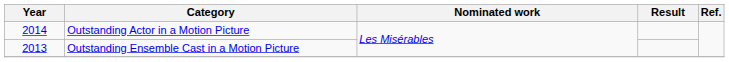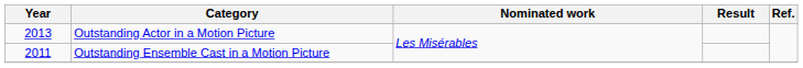 <table class=wikitable>
 <tr>
 <th scope="col" style="width:5em;">Year</th>
 <th scope="col" style="width:26em;">Category</th>
 <th scope="col" style="width:25em;">Nominated work</th>
 <th scope="col" style="width:5em;">Result</th>
 <th>Ref.</th>
 </tr>
 <tr>
-<td style="text-align:center;"><a href='#'>2014</a></td>
+<td style="text-align:center;"><a href='#'>2013</a></td>
 <td><a href='#'>Outstanding Actor in a Motion Picture</a></td>
 <td rowspan="2"><em><a href='#'>Les Misérables</a></em></td>
 <td></td>
 <td style="text-align:center;" rowspan="2"></td>
 </tr>
 <tr>
-<td style="text-align:center;"><a href='#'>2013</a></td>
+<td style="text-align:center;"><a href='#'>2011</a></td>
 <td><a href='#'>Outstanding Ensemble Cast in a Motion Picture</a></td>
 <td></td>
 </tr>
 <tr>
 </tr>
 </table>
